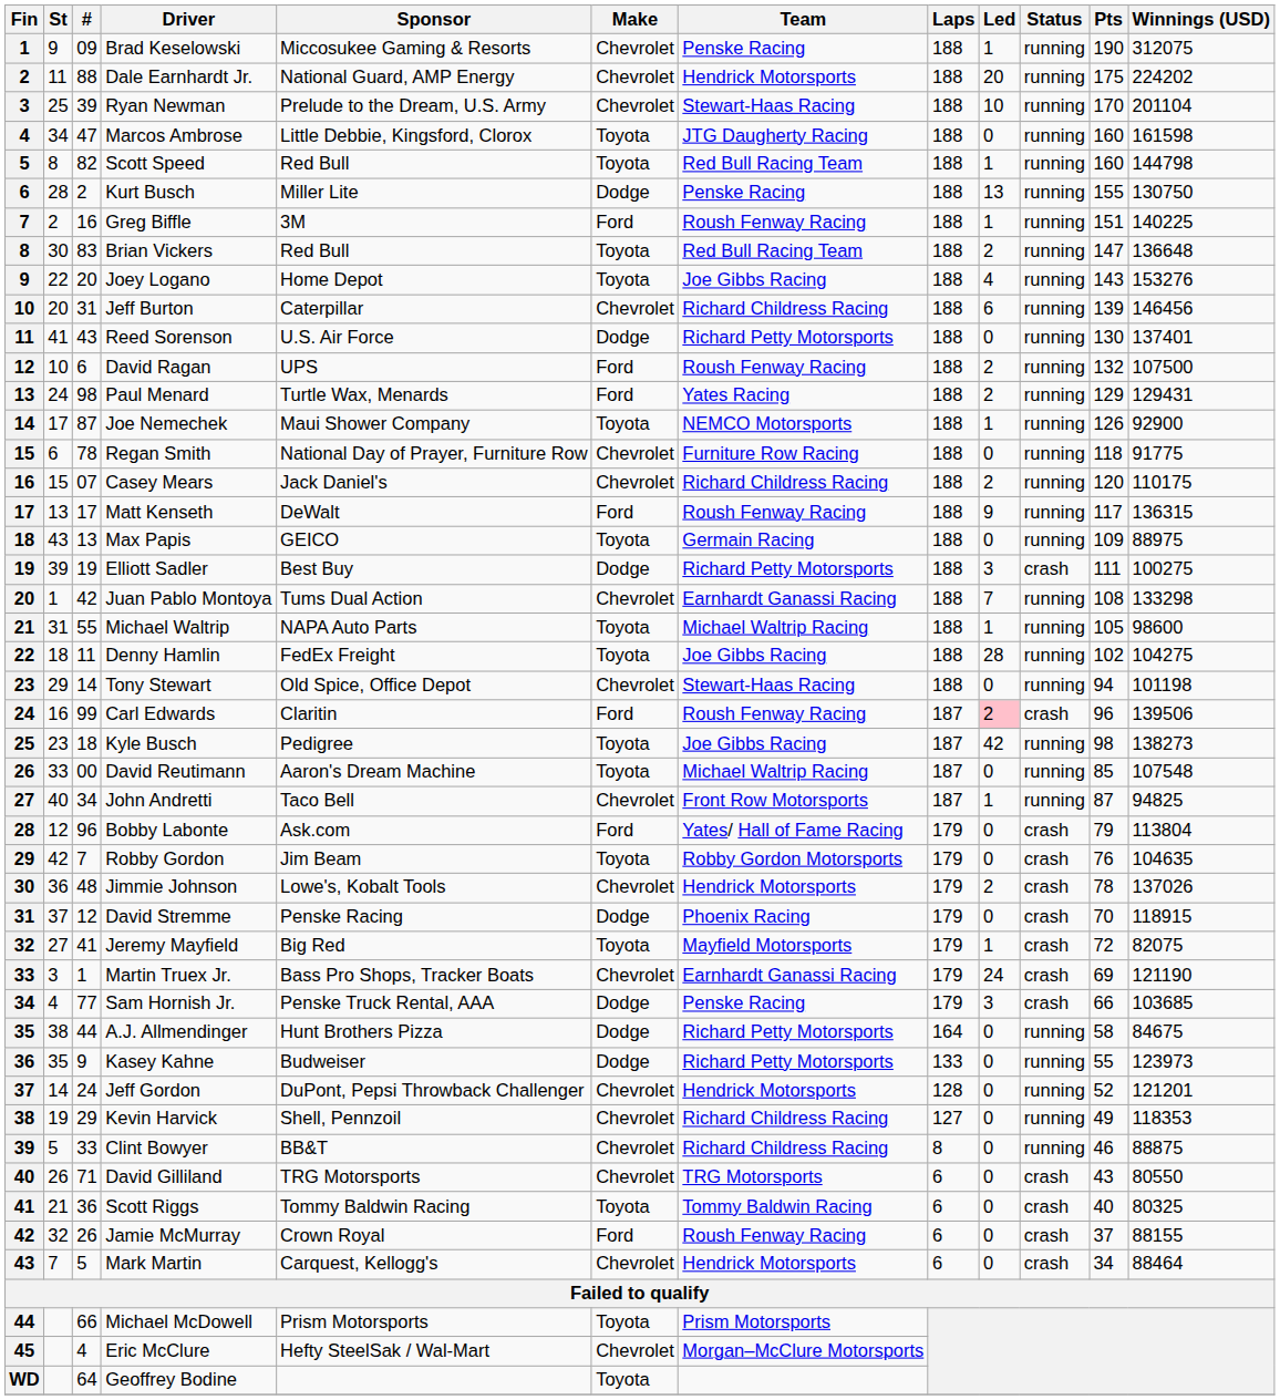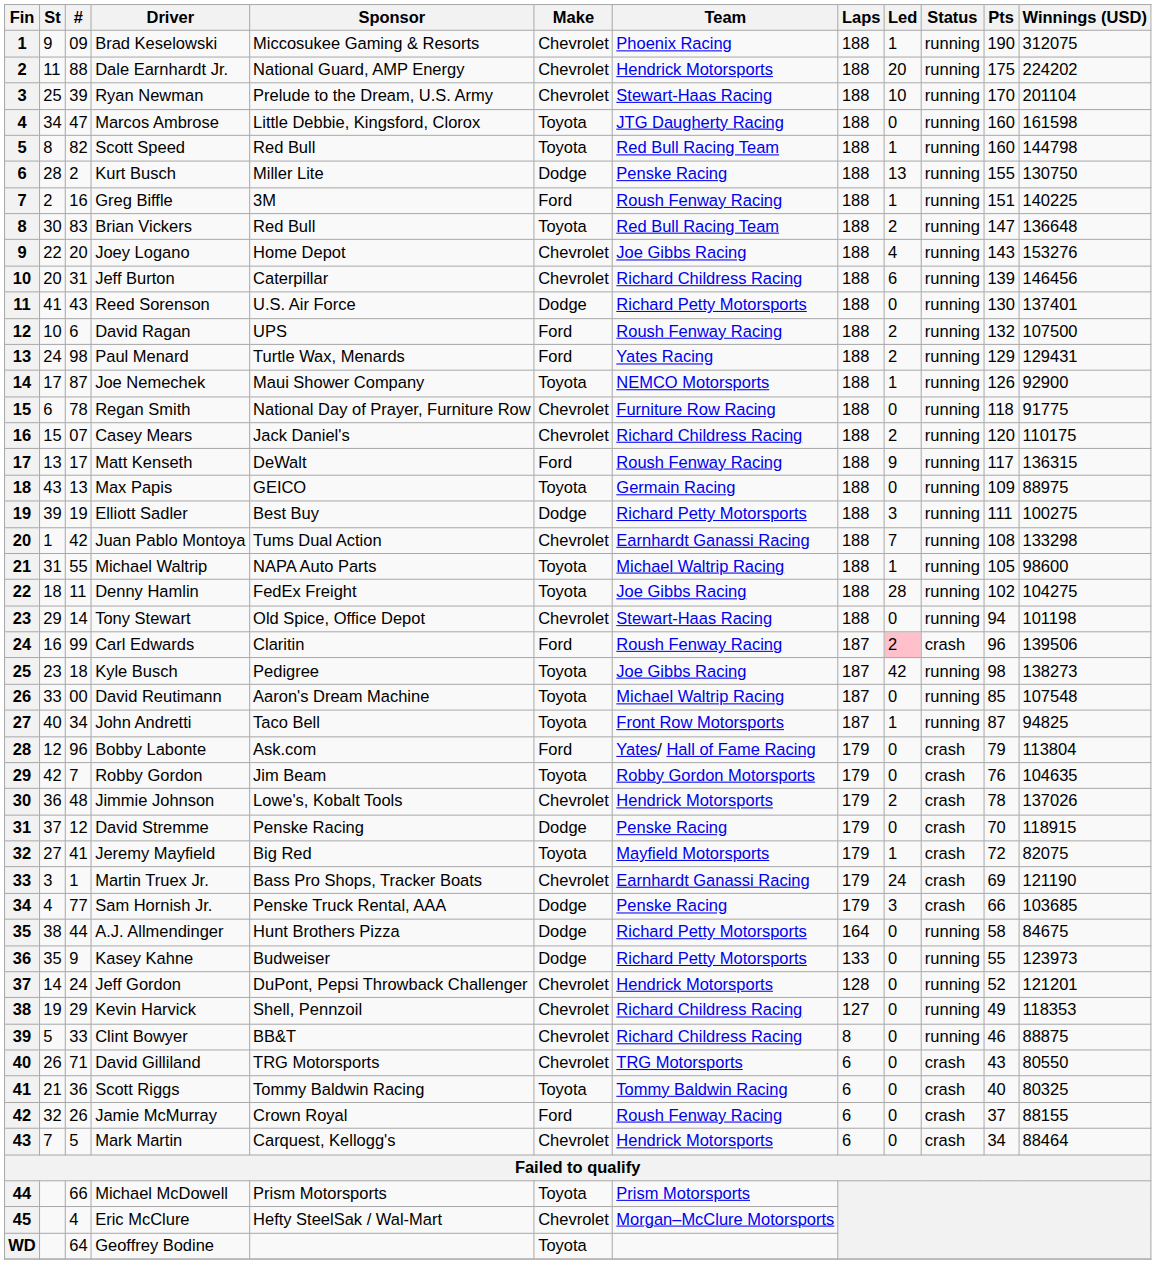 <table class="sortable wikitable" border="1">
 <tr>
 <th>Fin</th>
 <th>St</th>
 <th>#</th>
 <th>Driver</th>
 <th>Sponsor</th>
 <th>Make</th>
 <th>Team</th>
 <th>Laps</th>
 <th>Led</th>
 <th>Status</th>
 <th>Pts</th>
 <th>Winnings (USD)</th>
 </tr>
 <tr>
 <th>1</th>
 <td>9</td>
 <td>09</td>
 <td>Brad Keselowski</td>
 <td>Miccosukee Gaming & Resorts</td>
 <td>Chevrolet</td>
-<td><a href='#'>Penske Racing</a></td>
+<td><a href='#'>Phoenix Racing</a></td>
 <td>188</td>
 <td>1</td>
 <td>running</td>
 <td>190</td>
 <td>312075</td>
 </tr>
 <tr>
 <th>2</th>
 <td>11</td>
 <td>88</td>
 <td>Dale Earnhardt Jr.</td>
 <td>National Guard, AMP Energy</td>
 <td>Chevrolet</td>
 <td><a href='#'>Hendrick Motorsports</a></td>
 <td>188</td>
 <td>20</td>
 <td>running</td>
 <td>175</td>
 <td>224202</td>
 </tr>
 <tr>
 <th>3</th>
 <td>25</td>
 <td>39</td>
 <td>Ryan Newman</td>
 <td>Prelude to the Dream, U.S. Army</td>
 <td>Chevrolet</td>
 <td><a href='#'>Stewart-Haas Racing</a></td>
 <td>188</td>
 <td>10</td>
 <td>running</td>
 <td>170</td>
 <td>201104</td>
 </tr>
 <tr>
 <th>4</th>
 <td>34</td>
 <td>47</td>
 <td>Marcos Ambrose</td>
 <td>Little Debbie, Kingsford, Clorox</td>
 <td>Toyota</td>
 <td><a href='#'>JTG Daugherty Racing</a></td>
 <td>188</td>
 <td>0</td>
 <td>running</td>
 <td>160</td>
 <td>161598</td>
 </tr>
 <tr>
 <th>5</th>
 <td>8</td>
 <td>82</td>
 <td>Scott Speed</td>
 <td>Red Bull</td>
 <td>Toyota</td>
 <td><a href='#'>Red Bull Racing Team</a></td>
 <td>188</td>
 <td>1</td>
 <td>running</td>
 <td>160</td>
 <td>144798</td>
 </tr>
 <tr>
 <th>6</th>
 <td>28</td>
 <td>2</td>
 <td>Kurt Busch</td>
 <td>Miller Lite</td>
 <td>Dodge</td>
 <td><a href='#'>Penske Racing</a></td>
 <td>188</td>
 <td>13</td>
 <td>running</td>
 <td>155</td>
 <td>130750</td>
 </tr>
 <tr>
 <th>7</th>
 <td>2</td>
 <td>16</td>
 <td>Greg Biffle</td>
 <td>3M</td>
 <td>Ford</td>
 <td><a href='#'>Roush Fenway Racing</a></td>
 <td>188</td>
 <td>1</td>
 <td>running</td>
 <td>151</td>
 <td>140225</td>
 </tr>
 <tr>
 <th>8</th>
 <td>30</td>
 <td>83</td>
 <td>Brian Vickers</td>
 <td>Red Bull</td>
 <td>Toyota</td>
 <td><a href='#'>Red Bull Racing Team</a></td>
 <td>188</td>
 <td>2</td>
 <td>running</td>
 <td>147</td>
 <td>136648</td>
 </tr>
 <tr>
 <th>9</th>
 <td>22</td>
 <td>20</td>
 <td>Joey Logano</td>
 <td>Home Depot</td>
-<td>Toyota</td>
+<td>Chevrolet</td>
 <td><a href='#'>Joe Gibbs Racing</a></td>
 <td>188</td>
 <td>4</td>
 <td>running</td>
 <td>143</td>
 <td>153276</td>
 </tr>
 <tr>
 <th>10</th>
 <td>20</td>
 <td>31</td>
 <td>Jeff Burton</td>
 <td>Caterpillar</td>
 <td>Chevrolet</td>
 <td><a href='#'>Richard Childress Racing</a></td>
 <td>188</td>
 <td>6</td>
 <td>running</td>
 <td>139</td>
 <td>146456</td>
 </tr>
 <tr>
 <th>11</th>
 <td>41</td>
 <td>43</td>
 <td>Reed Sorenson</td>
 <td>U.S. Air Force</td>
 <td>Dodge</td>
 <td><a href='#'>Richard Petty Motorsports</a></td>
 <td>188</td>
 <td>0</td>
 <td>running</td>
 <td>130</td>
 <td>137401</td>
 </tr>
 <tr>
 <th>12</th>
 <td>10</td>
 <td>6</td>
 <td>David Ragan</td>
 <td>UPS</td>
 <td>Ford</td>
 <td><a href='#'>Roush Fenway Racing</a></td>
 <td>188</td>
 <td>2</td>
 <td>running</td>
 <td>132</td>
 <td>107500</td>
 </tr>
 <tr>
 <th>13</th>
 <td>24</td>
 <td>98</td>
 <td>Paul Menard</td>
 <td>Turtle Wax, Menards</td>
 <td>Ford</td>
 <td><a href='#'>Yates Racing</a></td>
 <td>188</td>
 <td>2</td>
 <td>running</td>
 <td>129</td>
 <td>129431</td>
 </tr>
 <tr>
 <th>14</th>
 <td>17</td>
 <td>87</td>
 <td>Joe Nemechek</td>
 <td>Maui Shower Company</td>
 <td>Toyota</td>
 <td><a href='#'>NEMCO Motorsports</a></td>
 <td>188</td>
 <td>1</td>
 <td>running</td>
 <td>126</td>
 <td>92900</td>
 </tr>
 <tr>
 <th>15</th>
 <td>6</td>
 <td>78</td>
 <td>Regan Smith</td>
 <td>National Day of Prayer, Furniture Row</td>
 <td>Chevrolet</td>
 <td><a href='#'>Furniture Row Racing</a></td>
 <td>188</td>
 <td>0</td>
 <td>running</td>
 <td>118</td>
 <td>91775</td>
 </tr>
 <tr>
 <th>16</th>
 <td>15</td>
 <td>07</td>
 <td>Casey Mears</td>
 <td>Jack Daniel's</td>
 <td>Chevrolet</td>
 <td><a href='#'>Richard Childress Racing</a></td>
 <td>188</td>
 <td>2</td>
 <td>running</td>
 <td>120</td>
 <td>110175</td>
 </tr>
 <tr>
 <th>17</th>
 <td>13</td>
 <td>17</td>
 <td>Matt Kenseth</td>
 <td>DeWalt</td>
 <td>Ford</td>
 <td><a href='#'>Roush Fenway Racing</a></td>
 <td>188</td>
 <td>9</td>
 <td>running</td>
 <td>117</td>
 <td>136315</td>
 </tr>
 <tr>
 <th>18</th>
 <td>43</td>
 <td>13</td>
 <td>Max Papis</td>
 <td>GEICO</td>
 <td>Toyota</td>
 <td><a href='#'>Germain Racing</a></td>
 <td>188</td>
 <td>0</td>
 <td>running</td>
 <td>109</td>
 <td>88975</td>
 </tr>
 <tr>
 <th>19</th>
 <td>39</td>
 <td>19</td>
 <td>Elliott Sadler</td>
 <td>Best Buy</td>
 <td>Dodge</td>
 <td><a href='#'>Richard Petty Motorsports</a></td>
 <td>188</td>
 <td>3</td>
-<td>crash</td>
+<td>running</td>
 <td>111</td>
 <td>100275</td>
 </tr>
 <tr>
 <th>20</th>
 <td>1</td>
 <td>42</td>
 <td>Juan Pablo Montoya</td>
 <td>Tums Dual Action</td>
 <td>Chevrolet</td>
 <td><a href='#'>Earnhardt Ganassi Racing</a></td>
 <td>188</td>
 <td>7</td>
 <td>running</td>
 <td>108</td>
 <td>133298</td>
 </tr>
 <tr>
 <th>21</th>
 <td>31</td>
 <td>55</td>
 <td>Michael Waltrip</td>
 <td>NAPA Auto Parts</td>
 <td>Toyota</td>
 <td><a href='#'>Michael Waltrip Racing</a></td>
 <td>188</td>
 <td>1</td>
 <td>running</td>
 <td>105</td>
 <td>98600</td>
 </tr>
 <tr>
 <th>22</th>
 <td>18</td>
 <td>11</td>
 <td>Denny Hamlin</td>
 <td>FedEx Freight</td>
 <td>Toyota</td>
 <td><a href='#'>Joe Gibbs Racing</a></td>
 <td>188</td>
 <td>28</td>
 <td>running</td>
 <td>102</td>
 <td>104275</td>
 </tr>
 <tr>
 <th>23</th>
 <td>29</td>
 <td>14</td>
 <td>Tony Stewart</td>
 <td>Old Spice, Office Depot</td>
 <td>Chevrolet</td>
 <td><a href='#'>Stewart-Haas Racing</a></td>
 <td>188</td>
 <td>0</td>
 <td>running</td>
 <td>94</td>
 <td>101198</td>
 </tr>
 <tr>
 <th>24</th>
 <td>16</td>
 <td>99</td>
 <td>Carl Edwards</td>
 <td>Claritin</td>
 <td>Ford</td>
 <td><a href='#'>Roush Fenway Racing</a></td>
 <td>187</td>
 <td style="background: pink;">2</td>
 <td>crash</td>
 <td>96</td>
 <td>139506</td>
 </tr>
 <tr>
 <th>25</th>
 <td>23</td>
 <td>18</td>
 <td>Kyle Busch</td>
 <td>Pedigree</td>
 <td>Toyota</td>
 <td><a href='#'>Joe Gibbs Racing</a></td>
 <td>187</td>
 <td>42</td>
 <td>running</td>
 <td>98</td>
 <td>138273</td>
 </tr>
 <tr>
 <th>26</th>
 <td>33</td>
 <td>00</td>
 <td>David Reutimann</td>
 <td>Aaron's Dream Machine</td>
 <td>Toyota</td>
 <td><a href='#'>Michael Waltrip Racing</a></td>
 <td>187</td>
 <td>0</td>
 <td>running</td>
 <td>85</td>
 <td>107548</td>
 </tr>
 <tr>
 <th>27</th>
 <td>40</td>
 <td>34</td>
 <td>John Andretti</td>
 <td>Taco Bell</td>
-<td>Chevrolet</td>
+<td>Toyota</td>
 <td><a href='#'>Front Row Motorsports</a></td>
 <td>187</td>
 <td>1</td>
 <td>running</td>
 <td>87</td>
 <td>94825</td>
 </tr>
 <tr>
 <th>28</th>
 <td>12</td>
 <td>96</td>
 <td>Bobby Labonte</td>
 <td>Ask.com</td>
 <td>Ford</td>
 <td><a href='#'>Yates</a>/ <a href='#'>Hall of Fame Racing</a></td>
 <td>179</td>
 <td>0</td>
 <td>crash</td>
 <td>79</td>
 <td>113804</td>
 </tr>
 <tr>
 <th>29</th>
 <td>42</td>
 <td>7</td>
 <td>Robby Gordon</td>
 <td>Jim Beam</td>
 <td>Toyota</td>
 <td><a href='#'>Robby Gordon Motorsports</a></td>
 <td>179</td>
 <td>0</td>
 <td>crash</td>
 <td>76</td>
 <td>104635</td>
 </tr>
 <tr>
 <th>30</th>
 <td>36</td>
 <td>48</td>
 <td>Jimmie Johnson</td>
 <td>Lowe's, Kobalt Tools</td>
 <td>Chevrolet</td>
 <td><a href='#'>Hendrick Motorsports</a></td>
 <td>179</td>
 <td>2</td>
 <td>crash</td>
 <td>78</td>
 <td>137026</td>
 </tr>
 <tr>
 <th>31</th>
 <td>37</td>
 <td>12</td>
 <td>David Stremme</td>
 <td>Penske Racing</td>
 <td>Dodge</td>
-<td><a href='#'>Phoenix Racing</a></td>
+<td><a href='#'>Penske Racing</a></td>
 <td>179</td>
 <td>0</td>
 <td>crash</td>
 <td>70</td>
 <td>118915</td>
 </tr>
 <tr>
 <th>32</th>
 <td>27</td>
 <td>41</td>
 <td>Jeremy Mayfield</td>
 <td>Big Red</td>
 <td>Toyota</td>
 <td><a href='#'>Mayfield Motorsports</a></td>
 <td>179</td>
 <td>1</td>
 <td>crash</td>
 <td>72</td>
 <td>82075</td>
 </tr>
 <tr>
 <th>33</th>
 <td>3</td>
 <td>1</td>
 <td>Martin Truex Jr.</td>
 <td>Bass Pro Shops, Tracker Boats</td>
 <td>Chevrolet</td>
 <td><a href='#'>Earnhardt Ganassi Racing</a></td>
 <td>179</td>
 <td>24</td>
 <td>crash</td>
 <td>69</td>
 <td>121190</td>
 </tr>
 <tr>
 <th>34</th>
 <td>4</td>
 <td>77</td>
 <td>Sam Hornish Jr.</td>
 <td>Penske Truck Rental, AAA</td>
 <td>Dodge</td>
 <td><a href='#'>Penske Racing</a></td>
 <td>179</td>
 <td>3</td>
 <td>crash</td>
 <td>66</td>
 <td>103685</td>
 </tr>
 <tr>
 <th>35</th>
 <td>38</td>
 <td>44</td>
 <td>A.J. Allmendinger</td>
 <td>Hunt Brothers Pizza</td>
 <td>Dodge</td>
 <td><a href='#'>Richard Petty Motorsports</a></td>
 <td>164</td>
 <td>0</td>
 <td>running</td>
 <td>58</td>
 <td>84675</td>
 </tr>
 <tr>
 <th>36</th>
 <td>35</td>
 <td>9</td>
 <td>Kasey Kahne</td>
 <td>Budweiser</td>
 <td>Dodge</td>
 <td><a href='#'>Richard Petty Motorsports</a></td>
 <td>133</td>
 <td>0</td>
 <td>running</td>
 <td>55</td>
 <td>123973</td>
 </tr>
 <tr>
 <th>37</th>
 <td>14</td>
 <td>24</td>
 <td>Jeff Gordon</td>
 <td>DuPont, Pepsi Throwback Challenger</td>
 <td>Chevrolet</td>
 <td><a href='#'>Hendrick Motorsports</a></td>
 <td>128</td>
 <td>0</td>
 <td>running</td>
 <td>52</td>
 <td>121201</td>
 </tr>
 <tr>
 <th>38</th>
 <td>19</td>
 <td>29</td>
 <td>Kevin Harvick</td>
 <td>Shell, Pennzoil</td>
 <td>Chevrolet</td>
 <td><a href='#'>Richard Childress Racing</a></td>
 <td>127</td>
 <td>0</td>
 <td>running</td>
 <td>49</td>
 <td>118353</td>
 </tr>
 <tr>
 <th>39</th>
 <td>5</td>
 <td>33</td>
 <td>Clint Bowyer</td>
 <td>BB&T</td>
 <td>Chevrolet</td>
 <td><a href='#'>Richard Childress Racing</a></td>
 <td>8</td>
 <td>0</td>
 <td>running</td>
 <td>46</td>
 <td>88875</td>
 </tr>
 <tr>
 <th>40</th>
 <td>26</td>
 <td>71</td>
 <td>David Gilliland</td>
 <td>TRG Motorsports</td>
 <td>Chevrolet</td>
 <td><a href='#'>TRG Motorsports</a></td>
 <td>6</td>
 <td>0</td>
 <td>crash</td>
 <td>43</td>
 <td>80550</td>
 </tr>
 <tr>
 <th>41</th>
 <td>21</td>
 <td>36</td>
 <td>Scott Riggs</td>
 <td>Tommy Baldwin Racing</td>
 <td>Toyota</td>
 <td><a href='#'>Tommy Baldwin Racing</a></td>
 <td>6</td>
 <td>0</td>
 <td>crash</td>
 <td>40</td>
 <td>80325</td>
 </tr>
 <tr>
 <th>42</th>
 <td>32</td>
 <td>26</td>
 <td>Jamie McMurray</td>
 <td>Crown Royal</td>
 <td>Ford</td>
 <td><a href='#'>Roush Fenway Racing</a></td>
 <td>6</td>
 <td>0</td>
 <td>crash</td>
 <td>37</td>
 <td>88155</td>
 </tr>
 <tr>
 <th>43</th>
 <td>7</td>
 <td>5</td>
 <td>Mark Martin</td>
 <td>Carquest, Kellogg's</td>
 <td>Chevrolet</td>
 <td><a href='#'>Hendrick Motorsports</a></td>
 <td>6</td>
 <td>0</td>
 <td>crash</td>
 <td>34</td>
 <td>88464</td>
 </tr>
 <tr>
 <th colspan="12">Failed to qualify</th>
 </tr>
 <tr>
 <th>44</th>
 <td></td>
 <td>66</td>
 <td>Michael McDowell</td>
 <td>Prism Motorsports</td>
 <td>Toyota</td>
 <td><a href='#'>Prism Motorsports</a></td>
 <th colspan="5" rowspan="3"></th>
 </tr>
 <tr>
 <th>45</th>
 <td></td>
 <td>4</td>
 <td>Eric McClure</td>
 <td>Hefty SteelSak / Wal-Mart</td>
 <td>Chevrolet</td>
 <td><a href='#'>Morgan–McClure Motorsports</a></td>
 </tr>
 <tr>
 <th>WD</th>
 <td></td>
 <td>64</td>
 <td>Geoffrey Bodine</td>
 <td></td>
 <td>Toyota</td>
 <td></td>
 </tr>
 <tr>
 </tr>
 </table>
